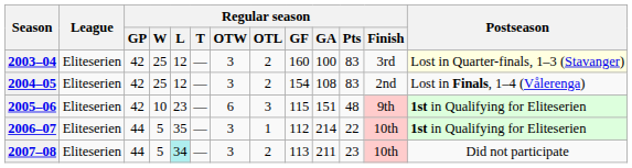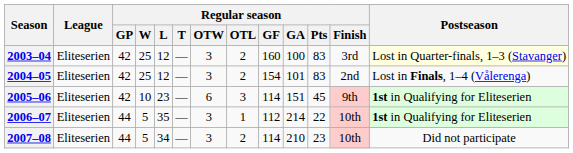 <table class="wikitable" style="text-align: center; font-size: 95%">
 <tr>
 <th rowspan="2">Season</th>
 <th rowspan="2">League</th>
 <th colspan="10">Regular season</th>
 <th rowspan="2">Postseason</th>
 </tr>
 <tr>
 <th>GP</th>
 <th>W</th>
 <th>L</th>
 <th>T</th>
 <th>OTW</th>
 <th>OTL</th>
 <th>GF</th>
 <th>GA</th>
 <th>Pts</th>
 <th>Finish</th>
 </tr>
 <tr>
 <th><a href='#'>2003–04</a></th>
 <td>Eliteserien</td>
 <td>42</td>
 <td>25</td>
 <td>12</td>
 <td>—</td>
 <td>3</td>
 <td>2</td>
 <td>160</td>
 <td>100</td>
 <td>83</td>
 <td>3rd</td>
 <td align="left" style="background: lightyellow;">Lost in Quarter-finals, 1–3 (<a href='#'>Stavanger</a>)</td>
 </tr>
 <tr>
 <th><a href='#'>2004–05</a></th>
 <td>Eliteserien</td>
 <td>42</td>
 <td>25</td>
 <td>12</td>
 <td>—</td>
 <td>3</td>
 <td>2</td>
 <td>154</td>
-<td>108</td>
+<td>101</td>
 <td>83</td>
 <td>2nd</td>
 <td align="left">Lost in <strong>Finals</strong>, 1–4 (<a href='#'>Vålerenga</a>)</td>
 </tr>
 <tr>
 <th><a href='#'>2005–06</a></th>
 <td>Eliteserien</td>
 <td>42</td>
 <td>10</td>
 <td>23</td>
 <td>—</td>
 <td>6</td>
 <td>3</td>
-<td>115</td>
+<td>114</td>
 <td>151</td>
-<td>48</td>
+<td>45</td>
 <td bgcolor="#FFCCCC">9th</td>
 <td align="left" bgcolor="#ddffdd"><strong>1st</strong> in Qualifying for Eliteserien</td>
 </tr>
 <tr>
 <th><a href='#'>2006–07</a></th>
 <td>Eliteserien</td>
 <td>44</td>
 <td>5</td>
 <td>35</td>
 <td>—</td>
 <td>3</td>
 <td>1</td>
 <td>112</td>
 <td>214</td>
 <td>22</td>
 <td bgcolor="#FFCCCC">10th</td>
 <td align="left" bgcolor="#ddffdd"><strong>1st</strong> in Qualifying for Eliteserien</td>
 </tr>
 <tr>
 <th><a href='#'>2007–08</a></th>
 <td>Eliteserien</td>
 <td>44</td>
 <td>5</td>
-<td style="background: paleturquoise;">34</td>
+<td>34</td>
 <td>—</td>
 <td>3</td>
 <td>2</td>
-<td>113</td>
-<td>211</td>
+<td>114</td>
+<td>210</td>
 <td>23</td>
 <td bgcolor="#FFCCCC">10th</td>
 <td>Did not participate</td>
 </tr>
 </table>
